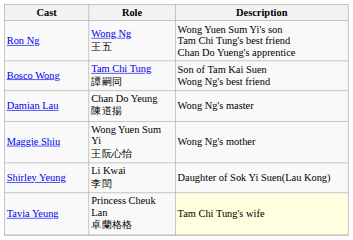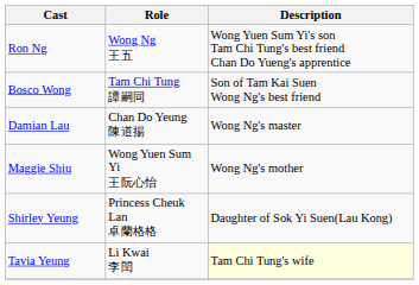 <table class="wikitable" width="60%">
 <tr>
 <th style="width:6%">Cast</th>
 <th style="width:6%">Role</th>
 <th style="width:15%">Description</th>
 </tr>
 <tr>
 <td><a href='#'>Ron Ng</a></td>
 <td><a href='#'>Wong Ng</a> <br> 王五</td>
 <td>Wong Yuen Sum Yi's son <br> Tam Chi Tung's best friend <br> Chan Do Yueng's apprentice</td>
 </tr>
 <tr>
 <td><a href='#'>Bosco Wong</a></td>
 <td><a href='#'>Tam Chi Tung</a> <br> 譚嗣同</td>
 <td>Son of Tam Kai Suen <br>Wong Ng's best friend</td>
 </tr>
 <tr>
 <td><a href='#'>Damian Lau</a></td>
 <td>Chan Do Yeung <br>  陳道揚</td>
 <td>Wong Ng's master</td>
 </tr>
 <tr>
 <td><a href='#'>Maggie Shiu</a></td>
 <td>Wong Yuen Sum Yi <br> 王阮心怡</td>
 <td>Wong Ng's mother</td>
 </tr>
 <tr>
 <td><a href='#'>Shirley Yeung</a></td>
-<td>Li Kwai <br> 李閏</td>
+<td>Princess Cheuk Lan  <br> 卓蘭格格</td>
 <td>Daughter of Sok Yi Suen(Lau Kong)</td>
 </tr>
 <tr>
 <td><a href='#'>Tavia Yeung</a></td>
-<td>Princess Cheuk Lan  <br> 卓蘭格格</td>
+<td>Li Kwai <br> 李閏</td>
 <td style="background: lightyellow;">Tam Chi Tung's wife</td>
 </tr>
 <tr>
 </tr>
 </table>
